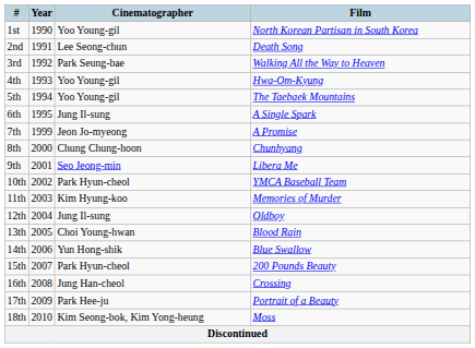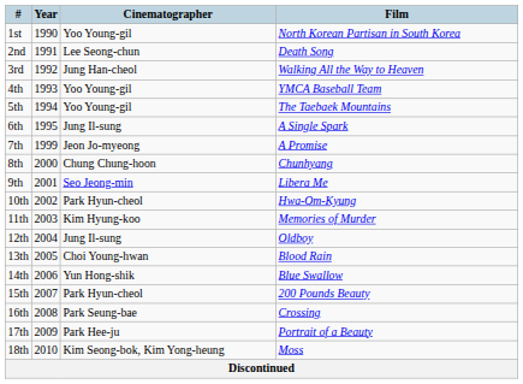 <table class="wikitable" style="width:700px">
 <tr>
 <th style="background:#BED5E1; width:10px">#</th>
 <th style="background:#BED5E1; width:10px">Year</th>
 <th style="background:#BED5E1;">Cinematographer</th>
 <th style="background:#BED5E1;">Film</th>
 </tr>
 <tr>
 <td>1st</td>
 <td>1990</td>
 <td>Yoo Young-gil</td>
 <td><em><a href='#'>North Korean Partisan in South Korea</a></em></td>
 </tr>
 <tr>
 <td>2nd</td>
 <td>1991</td>
 <td>Lee Seong-chun</td>
 <td><em><a href='#'>Death Song</a></em></td>
 </tr>
 <tr>
 <td>3rd</td>
 <td>1992</td>
-<td>Park Seung-bae</td>
+<td>Jung Han-cheol</td>
 <td><em><a href='#'>Walking All the Way to Heaven</a></em></td>
 </tr>
 <tr>
 <td>4th</td>
 <td>1993</td>
 <td>Yoo Young-gil</td>
-<td><em><a href='#'>Hwa-Om-Kyung</a></em></td>
+<td><em><a href='#'>YMCA Baseball Team</a></em></td>
 </tr>
 <tr>
 <td>5th</td>
 <td>1994</td>
 <td>Yoo Young-gil</td>
 <td><em><a href='#'>The Taebaek Mountains</a></em></td>
 </tr>
 <tr>
 <td>6th</td>
 <td>1995</td>
 <td>Jung Il-sung</td>
 <td><em><a href='#'>A Single Spark</a></em></td>
 </tr>
 <tr>
 <td>7th</td>
 <td>1999</td>
 <td>Jeon Jo-myeong</td>
 <td><em><a href='#'>A Promise</a></em></td>
 </tr>
 <tr>
 <td>8th</td>
 <td>2000</td>
 <td>Chung Chung-hoon</td>
 <td><em><a href='#'>Chunhyang</a></em></td>
 </tr>
 <tr>
 <td>9th</td>
 <td>2001</td>
 <td><a href='#'>Seo Jeong-min</a></td>
 <td><em><a href='#'>Libera Me</a></em></td>
 </tr>
 <tr>
 <td>10th</td>
 <td>2002</td>
 <td>Park Hyun-cheol</td>
-<td><em><a href='#'>YMCA Baseball Team</a></em></td>
+<td><em><a href='#'>Hwa-Om-Kyung</a></em></td>
 </tr>
 <tr>
 <td>11th</td>
 <td>2003</td>
 <td>Kim Hyung-koo</td>
 <td><em><a href='#'>Memories of Murder</a></em></td>
 </tr>
 <tr>
 <td>12th</td>
 <td>2004</td>
 <td>Jung Il-sung</td>
 <td><em><a href='#'>Oldboy</a></em></td>
 </tr>
 <tr>
 <td>13th</td>
 <td>2005</td>
 <td>Choi Young-hwan</td>
 <td><em><a href='#'>Blood Rain</a></em></td>
 </tr>
 <tr>
 <td>14th</td>
 <td>2006</td>
 <td>Yun Hong-shik</td>
 <td><em><a href='#'>Blue Swallow</a></em></td>
 </tr>
 <tr>
 <td>15th</td>
 <td>2007</td>
 <td>Park Hyun-cheol</td>
 <td><em><a href='#'>200 Pounds Beauty</a></em></td>
 </tr>
 <tr>
 <td>16th</td>
 <td>2008</td>
-<td>Jung Han-cheol</td>
+<td>Park Seung-bae</td>
 <td><em><a href='#'>Crossing</a></em></td>
 </tr>
 <tr>
 <td>17th</td>
 <td>2009</td>
 <td>Park Hee-ju</td>
 <td><em><a href='#'>Portrait of a Beauty</a></em></td>
 </tr>
 <tr>
 <td>18th</td>
 <td>2010</td>
 <td>Kim Seong-bok, Kim Yong-heung</td>
 <td><em><a href='#'>Moss</a></em></td>
 </tr>
 <tr align=center>
 <th colspan="4">Discontinued</th>
 </tr>
 </table>
